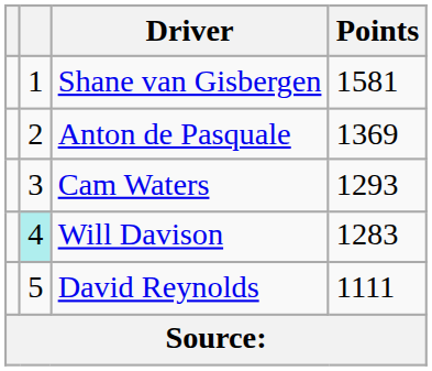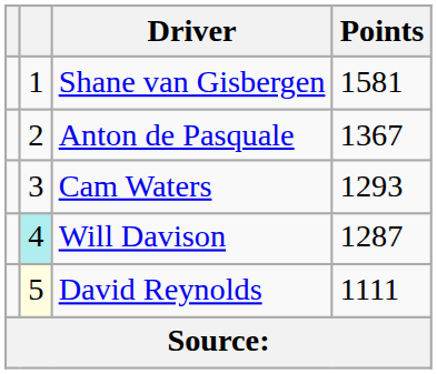 <table class="wikitable" style="font-size: 85%;">
 <tr>
 <th scope="col"></th>
 <th scope="col"></th>
 <th scope="col">Driver</th>
 <th scope="col">Points</th>
 </tr>
 <tr>
 <td align="left"></td>
 <td align="center">1</td>
 <td> <a href='#'>Shane van Gisbergen</a></td>
 <td align="left">1581</td>
 </tr>
 <tr>
 <td align="left"></td>
 <td align="center">2</td>
 <td> <a href='#'>Anton de Pasquale</a></td>
-<td align="left">1369</td>
+<td align="left">1367</td>
 </tr>
 <tr>
 <td align="left"></td>
 <td align="center">3</td>
 <td> <a href='#'>Cam Waters</a></td>
 <td align="left">1293</td>
 </tr>
 <tr>
 <td align="left"></td>
 <td align="center" style="background: paleturquoise;">4</td>
 <td> <a href='#'>Will Davison</a></td>
-<td align="left">1283</td>
+<td align="left">1287</td>
 </tr>
 <tr>
 <td align="left"></td>
-<td align="center">5</td>
+<td align="center" style="background: lightyellow;">5</td>
 <td> <a href='#'>David Reynolds</a></td>
 <td align="left">1111</td>
 </tr>
 <tr>
 <th colspan=4>Source:</th>
 </tr>
 </table>
